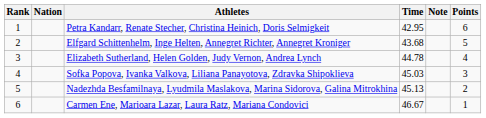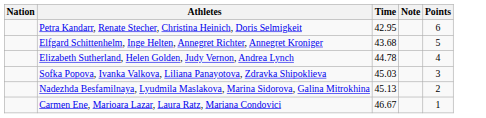 <table class="wikitable sortable" style="text-align:center">
 <tr>
-<th>Rank</th>
 <th>Nation</th>
 <th>Athletes</th>
 <th>Time</th>
 <th>Note</th>
 <th>Points</th>
 </tr>
 <tr>
-<td>1</td>
 <td align=left></td>
 <td align=left><a href='#'>Petra Kandarr</a>, <a href='#'>Renate Stecher</a>, <a href='#'>Christina Heinich</a>, <a href='#'>Doris Selmigkeit</a></td>
 <td>42.95</td>
 <td></td>
 <td>6</td>
 </tr>
 <tr>
-<td>2</td>
 <td align=left></td>
 <td align=left><a href='#'>Elfgard Schittenhelm</a>, <a href='#'>Inge Helten</a>, <a href='#'>Annegret Richter</a>, <a href='#'>Annegret Kroniger</a></td>
 <td>43.68</td>
 <td></td>
 <td>5</td>
 </tr>
 <tr>
-<td>3</td>
 <td align=left></td>
 <td align=left><a href='#'>Elizabeth Sutherland</a>, <a href='#'>Helen Golden</a>, <a href='#'>Judy Vernon</a>, <a href='#'>Andrea Lynch</a></td>
 <td>44.78</td>
 <td></td>
 <td>4</td>
 </tr>
 <tr>
-<td>4</td>
 <td align=left></td>
 <td align=left><a href='#'>Sofka Popova</a>, <a href='#'>Ivanka Valkova</a>, <a href='#'>Liliana Panayotova</a>, <a href='#'>Zdravka Shipoklieva</a></td>
 <td>45.03</td>
 <td></td>
 <td>3</td>
 </tr>
 <tr>
-<td>5</td>
 <td align=left></td>
 <td align=left><a href='#'>Nadezhda Besfamilnaya</a>, <a href='#'>Lyudmila Maslakova</a>, <a href='#'>Marina Sidorova</a>, <a href='#'>Galina Mitrokhina</a></td>
 <td>45.13</td>
 <td></td>
 <td>2</td>
 </tr>
 <tr>
-<td>6</td>
 <td align=left></td>
 <td align=left><a href='#'>Carmen Ene</a>, <a href='#'>Marioara Lazar</a>, <a href='#'>Laura Ratz</a>, <a href='#'>Mariana Condovici</a></td>
 <td>46.67</td>
 <td></td>
 <td>1</td>
 </tr>
 </table>
